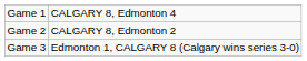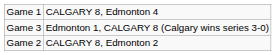 <table class="wikitable">
 <tr>
 <td>Game 1</td>
 <td>CALGARY 8, Edmonton 4</td>
 </tr>
 <tr>
+<td>Game 3</td>
+<td>Edmonton 1, CALGARY 8 (Calgary wins series 3-0)</td>
+</tr>
+<tr>
 <td>Game 2</td>
 <td>CALGARY 8, Edmonton 2</td>
 </tr>
-<tr>
-<td>Game 3</td>
-<td>Edmonton 1, CALGARY 8 (Calgary wins series 3-0)</td>
-</tr>
 </table>
